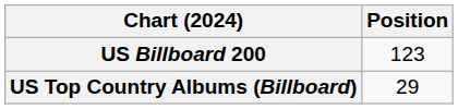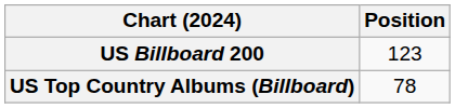 <table class="wikitable sortable plainrowheaders" style="text-align:center">
 <tr>
 <th scope="col">Chart (2024)</th>
 <th scope="col">Position</th>
 </tr>
 <tr>
 <th scope="row">US <em>Billboard</em> 200</th>
 <td>123</td>
 </tr>
 <tr>
 <th scope="row">US Top Country Albums (<em>Billboard</em>)</th>
-<td>29</td>
+<td>78</td>
 </tr>
 </table>
